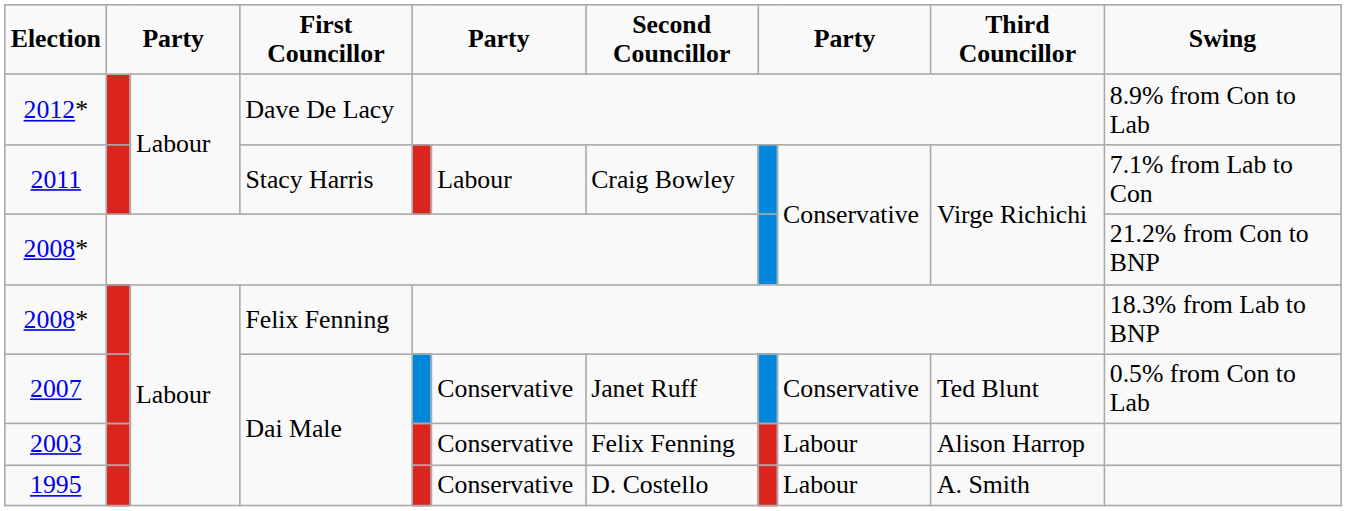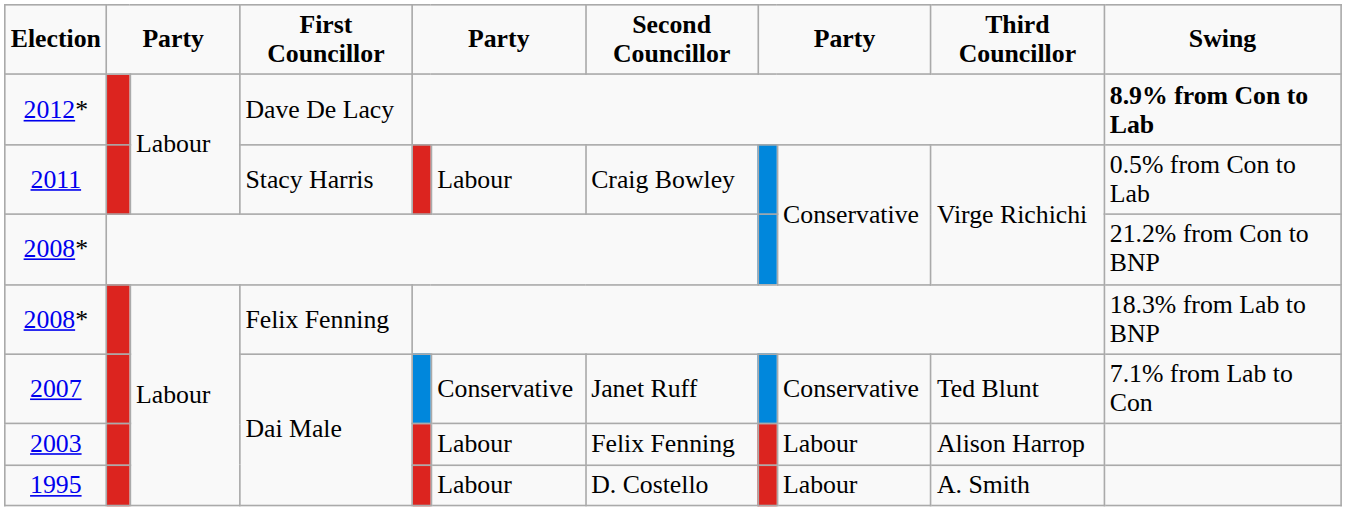 <table class="wikitable" border="1">
 <tr>
 <td width=50 align="center"><strong>Election</strong></td>
 <td width=75 align="center" colspan="2"><strong>Party</strong></td>
 <td width=100 align="center"><strong>First Councillor</strong></td>
 <td width=100 align="center" colspan="2"><strong>Party</strong></td>
 <td width=100 align="center"><strong>Second Councillor</strong></td>
 <td width=100 align="center" colspan="2"><strong>Party</strong></td>
 <td width=100 align="center"><strong>Third Councillor</strong></td>
 <td width=140 align="center"><strong>Swing</strong></td>
 </tr>
 <tr>
 <td align="center"><a href='#'>2012</a>*</td>
 <td bgcolor="#DC241f"> </td>
 <td rowspan="2">Labour</td>
 <td>Dave De Lacy</td>
 <td colspan="6"></td>
-<td>8.9% from Con to Lab</td>
+<td><strong>8.9% from Con to Lab</strong></td>
 </tr>
 <tr>
 <td align="center"><a href='#'>2011</a></td>
 <td bgcolor="#DC241f"> </td>
 <td>Stacy Harris</td>
 <td bgcolor="#DC241f"> </td>
 <td>Labour</td>
 <td>Craig Bowley</td>
 <td bgcolor="#0087DC"> </td>
 <td rowspan="2">Conservative</td>
 <td rowspan="2">Virge Richichi</td>
-<td>7.1% from Lab to Con</td>
+<td>0.5% from Con to Lab</td>
 </tr>
 <tr>
 <td align="center"><a href='#'>2008</a>*</td>
 <td colspan="6"></td>
 <td bgcolor="#0087DC"> </td>
 <td>21.2% from Con to BNP</td>
 </tr>
 <tr>
 <td align="center"><a href='#'>2008</a>*</td>
 <td bgcolor="#DC241f"> </td>
 <td rowspan="4">Labour</td>
 <td>Felix Fenning</td>
 <td colspan="6"></td>
 <td>18.3% from Lab to BNP</td>
 </tr>
 <tr>
 <td align="center"><a href='#'>2007</a></td>
 <td bgcolor="#DC241f"> </td>
 <td rowspan="3">Dai Male</td>
 <td bgcolor="#0087DC"> </td>
 <td>Conservative</td>
 <td>Janet Ruff</td>
 <td bgcolor="#0087DC"> </td>
 <td>Conservative</td>
 <td>Ted Blunt</td>
-<td>0.5% from Con to Lab</td>
+<td>7.1% from Lab to Con</td>
 </tr>
 <tr>
 <td align="center"><a href='#'>2003</a></td>
 <td bgcolor="#DC241f"> </td>
 <td bgcolor="#DC241f"> </td>
-<td>Conservative</td>
+<td>Labour</td>
 <td>Felix Fenning</td>
 <td bgcolor="#DC241f"> </td>
 <td>Labour</td>
 <td>Alison Harrop</td>
 <td></td>
 </tr>
 <tr>
 <td align="center"><a href='#'>1995</a></td>
 <td bgcolor="#DC241f"> </td>
 <td bgcolor="#DC241f"> </td>
-<td>Conservative</td>
+<td>Labour</td>
 <td>D. Costello</td>
 <td bgcolor="#DC241f"> </td>
 <td>Labour</td>
 <td>A. Smith</td>
 <td></td>
 </tr>
 </table>
